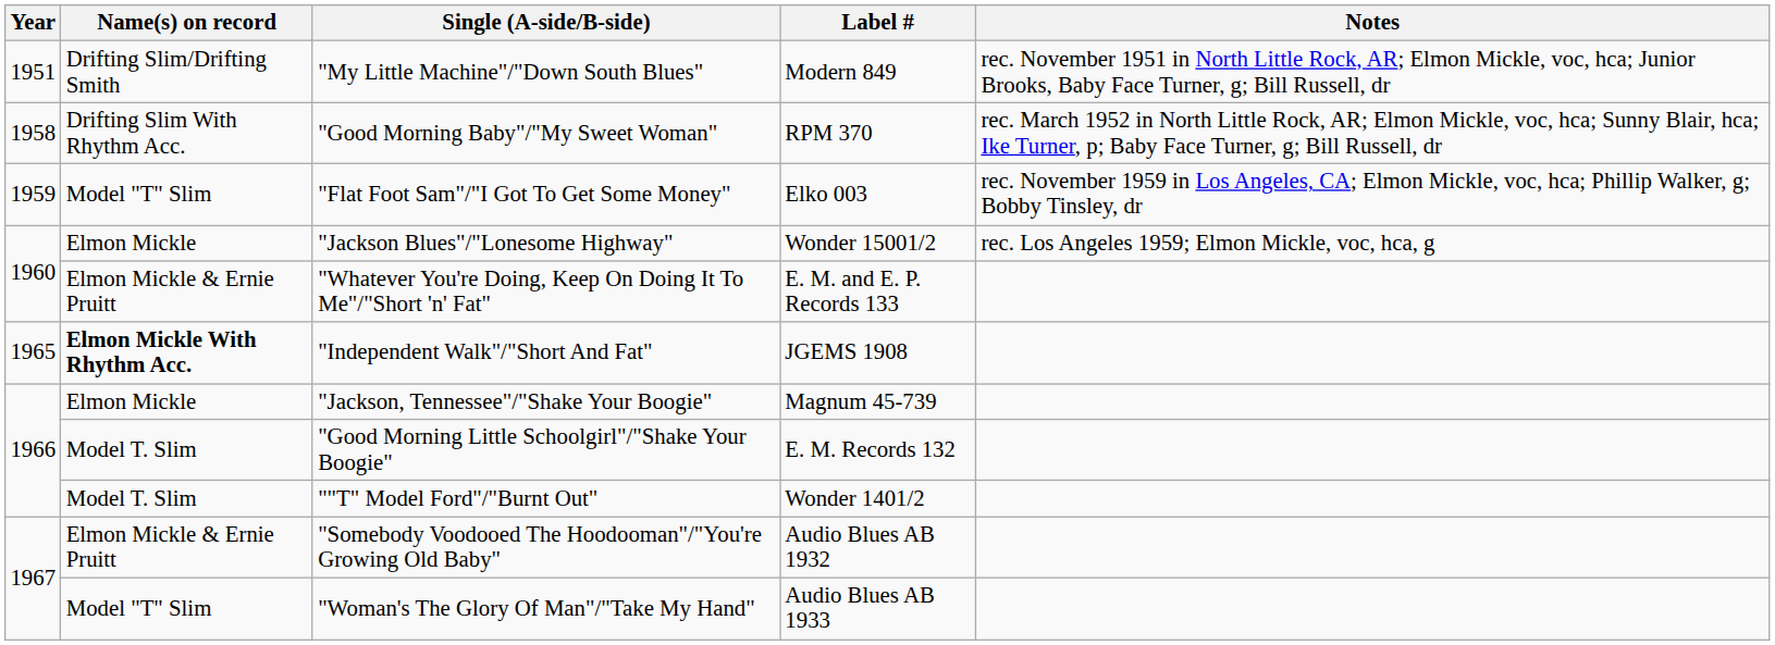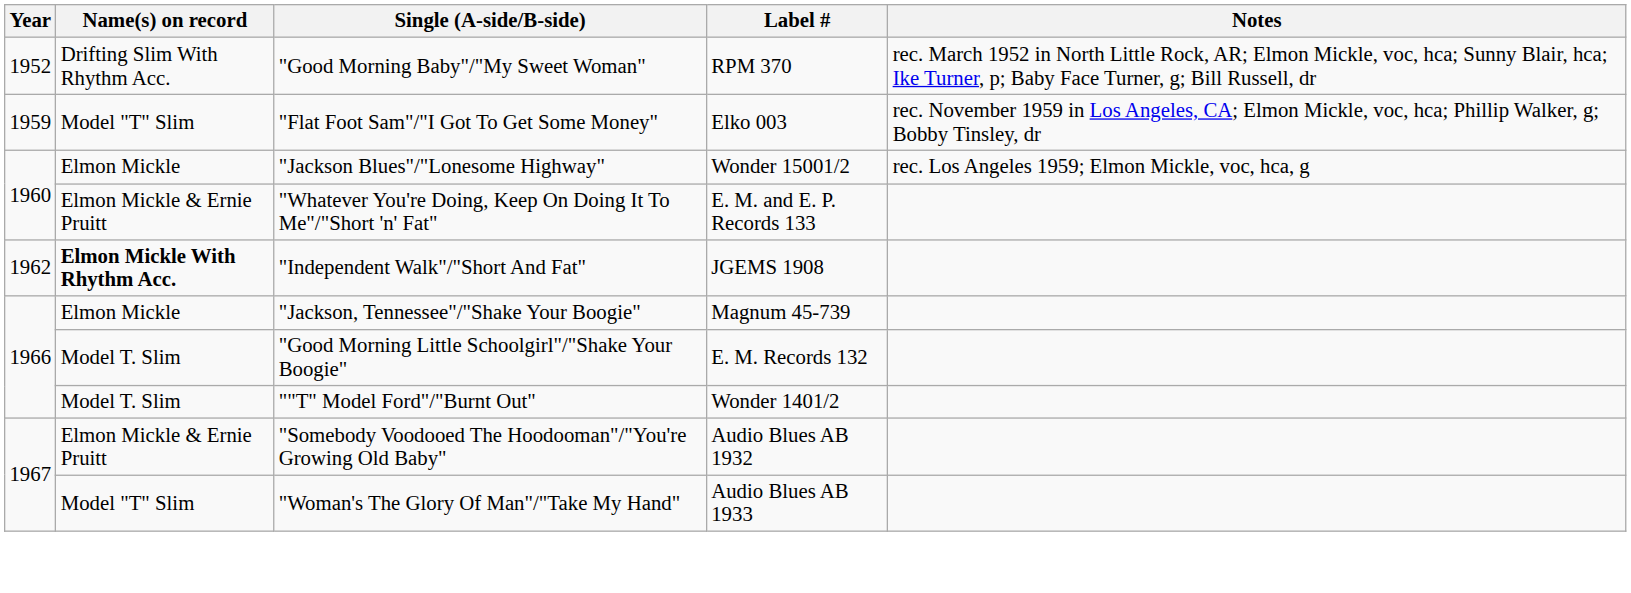 <table class="wikitable">
 <tr>
 <th>Year</th>
 <th>Name(s) on record</th>
 <th>Single (A-side/B-side)</th>
 <th>Label #</th>
 <th>Notes</th>
 </tr>
 <tr>
-<td>1951</td>
-<td>Drifting Slim/Drifting Smith</td>
-<td>"My Little Machine"/"Down South Blues"</td>
-<td>Modern 849</td>
-<td>rec. November 1951 in <a href='#'>North Little Rock, AR</a>; Elmon Mickle, voc, hca; Junior Brooks, Baby Face Turner, g; Bill Russell, dr</td>
-</tr>
-<tr>
-<td>1958</td>
+<td>1952</td>
 <td>Drifting Slim With Rhythm Acc.</td>
 <td>"Good Morning Baby"/"My Sweet Woman"</td>
 <td>RPM 370</td>
 <td>rec. March 1952 in North Little Rock, AR; Elmon Mickle, voc, hca; Sunny Blair, hca; <a href='#'>Ike Turner</a>, p; Baby Face Turner, g; Bill Russell, dr</td>
 </tr>
 <tr>
 <td>1959</td>
 <td>Model "T" Slim</td>
 <td>"Flat Foot Sam"/"I Got To Get Some Money"</td>
 <td>Elko 003</td>
 <td>rec. November 1959 in <a href='#'>Los Angeles, CA</a>; Elmon Mickle, voc, hca; Phillip Walker, g; Bobby Tinsley, dr</td>
 </tr>
 <tr>
 <td rowspan="2">1960</td>
 <td>Elmon Mickle</td>
 <td>"Jackson Blues"/"Lonesome Highway"</td>
 <td>Wonder 15001/2</td>
 <td>rec. Los Angeles 1959; Elmon Mickle, voc, hca, g</td>
 </tr>
 <tr>
 <td>Elmon Mickle & Ernie Pruitt</td>
 <td>"Whatever You're Doing, Keep On Doing It To Me"/"Short 'n' Fat"</td>
 <td>E. M. and E. P. Records 133</td>
 <td></td>
 </tr>
 <tr>
-<td>1965</td>
+<td>1962</td>
 <td><strong>Elmon Mickle With Rhythm Acc.</strong></td>
 <td>"Independent Walk"/"Short And Fat"</td>
 <td>JGEMS 1908</td>
 <td></td>
 </tr>
 <tr>
 <td rowspan="3">1966</td>
 <td>Elmon Mickle</td>
 <td>"Jackson, Tennessee"/"Shake Your Boogie"</td>
 <td>Magnum 45-739</td>
 <td></td>
 </tr>
 <tr>
 <td>Model T. Slim</td>
 <td>"Good Morning Little Schoolgirl"/"Shake Your Boogie"</td>
 <td>E. M. Records 132</td>
 <td></td>
 </tr>
 <tr>
 <td>Model T. Slim</td>
 <td>""T" Model Ford"/"Burnt Out"</td>
 <td>Wonder 1401/2</td>
 <td></td>
 </tr>
 <tr>
 <td rowspan="2">1967</td>
 <td>Elmon Mickle & Ernie Pruitt</td>
 <td>"Somebody Voodooed The Hoodooman"/"You're Growing Old Baby"</td>
 <td>Audio Blues AB 1932</td>
 <td></td>
 </tr>
 <tr>
 <td>Model "T" Slim</td>
 <td>"Woman's The Glory Of Man"/"Take My Hand"</td>
 <td>Audio Blues AB 1933</td>
 <td></td>
 </tr>
 </table>
